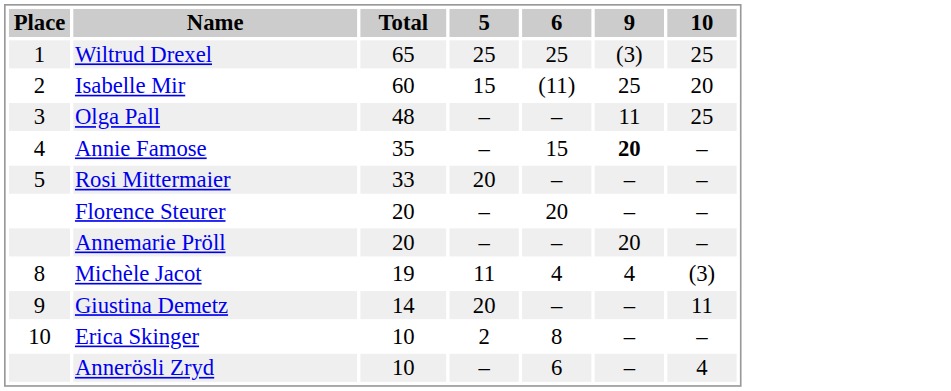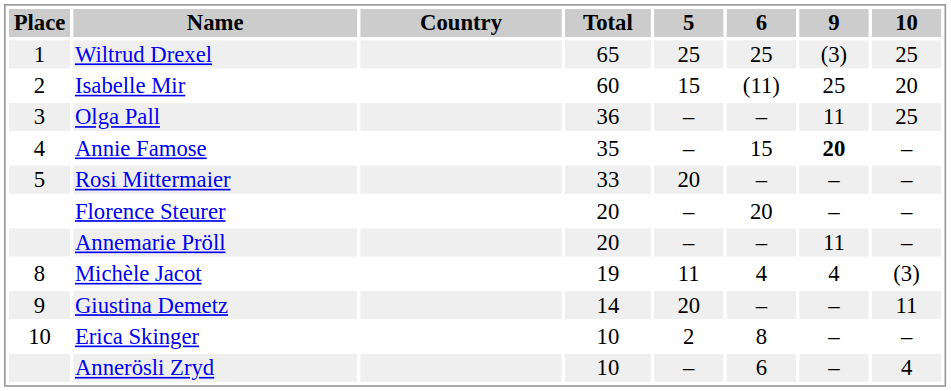 <table border="0" style="border: 1px solid #999; background-color:#FFFFFF; text-align:center; font-size:86%; line-height:15px;">
 <tr align="center" bgcolor="#CCCCCC">
 <th width=35>Place</th>
 <th width=170>Name</th>
+<th width=120>Country</th>
 <th width=50>Total</th>
 <th width=40>5</th>
 <th width=40>6</th>
 <th width=40>9</th>
 <th width=40>10</th>
 </tr>
 <tr bgcolor="#EFEFEF">
 <td>1</td>
 <td align="left"><a href='#'>Wiltrud Drexel</a></td>
+<td align="left"></td>
 <td>65</td>
 <td>25</td>
 <td>25</td>
 <td>(3)</td>
 <td>25</td>
 </tr>
 <tr>
 <td>2</td>
 <td align="left"><a href='#'>Isabelle Mir</a></td>
+<td align="left"></td>
 <td>60</td>
 <td>15</td>
 <td>(11)</td>
 <td>25</td>
 <td>20</td>
 </tr>
 <tr bgcolor="#EFEFEF">
 <td>3</td>
 <td align="left"><a href='#'>Olga Pall</a></td>
-<td>48</td>
+<td align="left"></td>
+<td>36</td>
 <td>–</td>
 <td>–</td>
 <td>11</td>
 <td>25</td>
 </tr>
 <tr>
 <td>4</td>
 <td align="left"><a href='#'>Annie Famose</a></td>
+<td align="left"></td>
 <td>35</td>
 <td>–</td>
 <td>15</td>
 <td><strong>20</strong></td>
 <td>–</td>
 </tr>
 <tr bgcolor="#EFEFEF">
 <td>5</td>
 <td align="left"><a href='#'>Rosi Mittermaier</a></td>
+<td align="left"></td>
 <td>33</td>
 <td>20</td>
 <td>–</td>
 <td>–</td>
 <td>–</td>
 </tr>
 <tr>
 <td></td>
 <td align="left"><a href='#'>Florence Steurer</a></td>
+<td align="left"></td>
 <td>20</td>
 <td>–</td>
 <td>20</td>
 <td>–</td>
 <td>–</td>
 </tr>
 <tr bgcolor="#EFEFEF">
 <td></td>
 <td align="left"><a href='#'>Annemarie Pröll</a></td>
+<td align="left"></td>
 <td>20</td>
 <td>–</td>
 <td>–</td>
-<td>20</td>
+<td>11</td>
 <td>–</td>
 </tr>
 <tr>
 <td>8</td>
 <td align="left"><a href='#'>Michèle Jacot</a></td>
+<td align="left"></td>
 <td>19</td>
 <td>11</td>
 <td>4</td>
 <td>4</td>
 <td>(3)</td>
 </tr>
 <tr bgcolor="#EFEFEF">
 <td>9</td>
 <td align="left"><a href='#'>Giustina Demetz</a></td>
+<td align="left"></td>
 <td>14</td>
 <td>20</td>
 <td>–</td>
 <td>–</td>
 <td>11</td>
 </tr>
 <tr>
 <td>10</td>
 <td align="left"><a href='#'>Erica Skinger</a></td>
+<td align="left"></td>
 <td>10</td>
 <td>2</td>
 <td>8</td>
 <td>–</td>
 <td>–</td>
 </tr>
 <tr bgcolor="#EFEFEF">
 <td></td>
 <td align="left"><a href='#'>Annerösli Zryd</a></td>
+<td align="left"></td>
 <td>10</td>
 <td>–</td>
 <td>6</td>
 <td>–</td>
 <td>4</td>
 </tr>
 </table>
